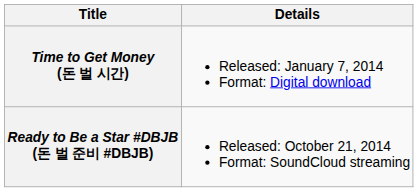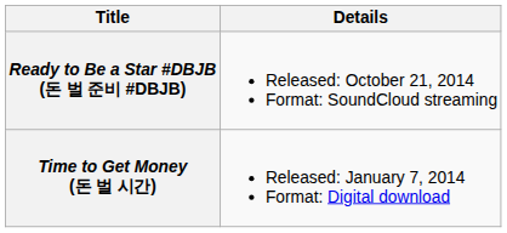 <table class="wikitable plainrowheaders">
 <tr>
 <th>Title</th>
 <th>Details</th>
 </tr>
 <tr>
+<th scope="row"><em>Ready to Be a Star #DBJB</em><br>(돈 벌 준비 #DBJB)</th>
+<td><br><ul><li>Released: October 21, 2014</li><li>Format: SoundCloud streaming</li></ul></td>
+</tr>
+<tr>
 <th scope="row"><em>Time to Get Money</em><br>(돈 벌 시간)</th>
 <td><br><ul><li>Released: January 7, 2014</li><li>Format: <a href='#'>Digital download</a></li></ul></td>
 </tr>
-<tr>
-<th scope="row"><em>Ready to Be a Star #DBJB</em><br>(돈 벌 준비 #DBJB)</th>
-<td><br><ul><li>Released: October 21, 2014</li><li>Format: SoundCloud streaming</li></ul></td>
-</tr>
 </table>
